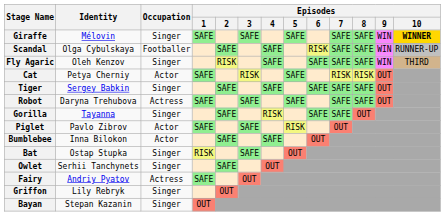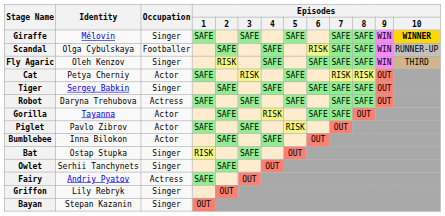 <table class="wikitable" style="text-align:center">
 <tr>
 <th Rowspan=2>Stage Name</th>
 <th Rowspan=2>Identity</th>
 <th Rowspan=2>Occupation</th>
 <th colspan="10">Episodes</th>
 </tr>
 <tr>
 <th>1</th>
 <th>2</th>
 <th>3</th>
 <th>4</th>
 <th>5</th>
 <th>6</th>
 <th>7</th>
 <th>8</th>
 <th>9</th>
 <th>10</th>
 </tr>
 <tr>
 <th>Giraffe</th>
 <td><a href='#'>Mélovin</a></td>
 <td>Singer</td>
 <td bgcolor=lightgreen>SAFE</td>
 <td bgcolor=#FFEBCD></td>
 <td bgcolor=lightgreen>SAFE</td>
 <td bgcolor=#FFEBCD></td>
 <td bgcolor=lightgreen>SAFE</td>
 <td bgcolor=#FFEBCD></td>
 <td bgcolor=lightgreen>SAFE</td>
 <td bgcolor=lightgreen>SAFE</td>
 <td bgcolor="F888FD">WIN</td>
 <td bgcolor=gold><strong>WINNER</strong></td>
 </tr>
 <tr>
 <th>Scandal</th>
 <td>Olga Cybulskaya</td>
 <td>Footballer</td>
 <td bgcolor=#FFEBCD></td>
 <td bgcolor=lightgreen>SAFE</td>
 <td bgcolor=#FFEBCD></td>
 <td bgcolor=lightgreen>SAFE</td>
 <td bgcolor=#FFEBCD></td>
 <td bgcolor=#F3F781>RISK</td>
 <td bgcolor=lightgreen>SAFE</td>
 <td bgcolor=lightgreen>SAFE</td>
 <td bgcolor="F888FD">WIN</td>
 <td bgcolor=silver>RUNNER-UP</td>
 </tr>
 <tr>
 <th>Fly Agaric</th>
 <td>Oleh Kenzov</td>
 <td>Singer</td>
 <td bgcolor=#FFEBCD></td>
 <td bgcolor=#F3F781>RISK</td>
 <td bgcolor=#FFEBCD></td>
 <td bgcolor="lightgreen">SAFE</td>
 <td bgcolor=#FFEBCD></td>
 <td bgcolor=lightgreen>SAFE</td>
 <td bgcolor="lightgreen">SAFE</td>
 <td bgcolor="lightgreen">SAFE</td>
 <td bgcolor="F888FD">WIN</td>
 <td bgcolor=tan>THIRD</td>
 </tr>
 <tr>
 <th>Cat</th>
 <td>Petya Cherniy</td>
 <td>Actor</td>
 <td bgcolor=lightgreen>SAFE</td>
 <td bgcolor=#FFEBCD></td>
 <td bgcolor="#F3F781">RISK</td>
 <td bgcolor=#FFEBCD></td>
 <td bgcolor="lightgreen">SAFE</td>
 <td bgcolor=#FFEBCD></td>
 <td bgcolor="#F3F781">RISK</td>
 <td bgcolor="#F3F781">RISK</td>
 <td bgcolor=salmon>OUT</td>
 <td bgcolor=darkgrey colspan="3"></td>
 </tr>
 <tr>
 <th>Tiger</th>
 <td><a href='#'>Sergey Babkin</a></td>
 <td>Singer</td>
 <td bgcolor=#FFEBCD></td>
 <td bgcolor="lightgreen">SAFE</td>
 <td bgcolor=#FFEBCD></td>
 <td bgcolor=lightgreen>SAFE</td>
 <td bgcolor=#FFEBCD></td>
 <td bgcolor=lightgreen>SAFE</td>
 <td bgcolor=lightgreen>SAFE</td>
 <td bgcolor=lightgreen>SAFE</td>
 <td bgcolor=salmon>OUT</td>
 <td bgcolor=darkgrey colspan="3"></td>
 </tr>
 <tr>
 <th>Robot</th>
 <td>Daryna Trehubova</td>
 <td>Actress</td>
 <td bgcolor=lightgreen>SAFE</td>
 <td bgcolor=#FFEBCD></td>
 <td bgcolor=lightgreen>SAFE</td>
 <td bgcolor=#FFEBCD></td>
 <td bgcolor=lightgreen>SAFE</td>
 <td bgcolor=#FFEBCD></td>
 <td bgcolor=lightgreen>SAFE</td>
 <td bgcolor=lightgreen>SAFE</td>
 <td bgcolor=salmon>OUT</td>
 <td bgcolor=darkgrey colspan="3"></td>
 </tr>
 <tr>
 <th>Gorilla</th>
 <td><a href='#'>Tayanna</a></td>
-<td>Singer</td>
+<td>Actor</td>
 <td bgcolor=#FFEBCD></td>
 <td bgcolor=lightgreen>SAFE</td>
 <td bgcolor=#FFEBCD></td>
 <td bgcolor="#F3F781">RISK</td>
 <td bgcolor=#FFEBCD></td>
 <td bgcolor=lightgreen>SAFE</td>
 <td bgcolor=lightgreen>SAFE</td>
 <td bgcolor=salmon>OUT</td>
 <td bgcolor=darkgrey colspan="4"></td>
 </tr>
 <tr>
 <th>Piglet</th>
 <td>Pavlo Zibrov</td>
 <td>Actor</td>
 <td bgcolor=lightgreen>SAFE</td>
 <td bgcolor=#FFEBCD></td>
 <td bgcolor=lightgreen>SAFE</td>
 <td bgcolor=#FFEBCD></td>
 <td bgcolor="#F3F781">RISK</td>
 <td bgcolor=#FFEBCD></td>
 <td bgcolor=salmon>OUT</td>
 <td bgcolor=darkgrey colspan="5"></td>
 </tr>
 <tr>
 <th>Bumblebee</th>
 <td>Inna Bilokon</td>
 <td>Actor</td>
 <td bgcolor=#FFEBCD></td>
 <td bgcolor=lightgreen>SAFE</td>
 <td bgcolor=#FFEBCD></td>
 <td bgcolor=lightgreen>SAFE</td>
 <td bgcolor=#FFEBCD></td>
 <td bgcolor=salmon>OUT</td>
 <td bgcolor=darkgrey colspan="6"></td>
 </tr>
 <tr>
 <th>Bat</th>
 <td>Ostap Stupka</td>
 <td>Singer</td>
 <td bgcolor="#F3F781">RISK</td>
 <td bgcolor=#FFEBCD></td>
 <td bgcolor=lightgreen>SAFE</td>
 <td bgcolor=#FFEBCD></td>
 <td bgcolor=salmon>OUT</td>
 <td bgcolor=darkgrey colspan="7"></td>
 </tr>
 <tr>
 <th>Owlet</th>
 <td>Serhii Tanchynets</td>
 <td>Singer</td>
 <td bgcolor=#FFEBCD></td>
 <td bgcolor=lightgreen>SAFE</td>
 <td bgcolor=#FFEBCD></td>
 <td bgcolor=salmon>OUT</td>
 <td bgcolor=darkgrey colspan="8"></td>
 </tr>
 <tr>
 <th>Fairy</th>
 <td><a href='#'>Andriy Pyatov</a></td>
 <td>Actress</td>
 <td bgcolor=lightgreen>SAFE</td>
 <td bgcolor=#FFEBCD></td>
 <td bgcolor=salmon>OUT</td>
 <td bgcolor=darkgrey colspan="9"></td>
 </tr>
 <tr>
 <th>Griffon</th>
 <td>Lily Rebryk</td>
 <td>Singer</td>
 <td bgcolor=#FFEBCD></td>
 <td bgcolor=salmon>OUT</td>
 <td bgcolor=darkgrey colspan="10"></td>
 </tr>
 <tr>
 <th>Bayan</th>
 <td>Stepan Kazanin</td>
 <td>Singer</td>
 <td bgcolor=salmon>OUT</td>
 <td bgcolor=darkgrey colspan="11"></td>
 </tr>
 </table>
